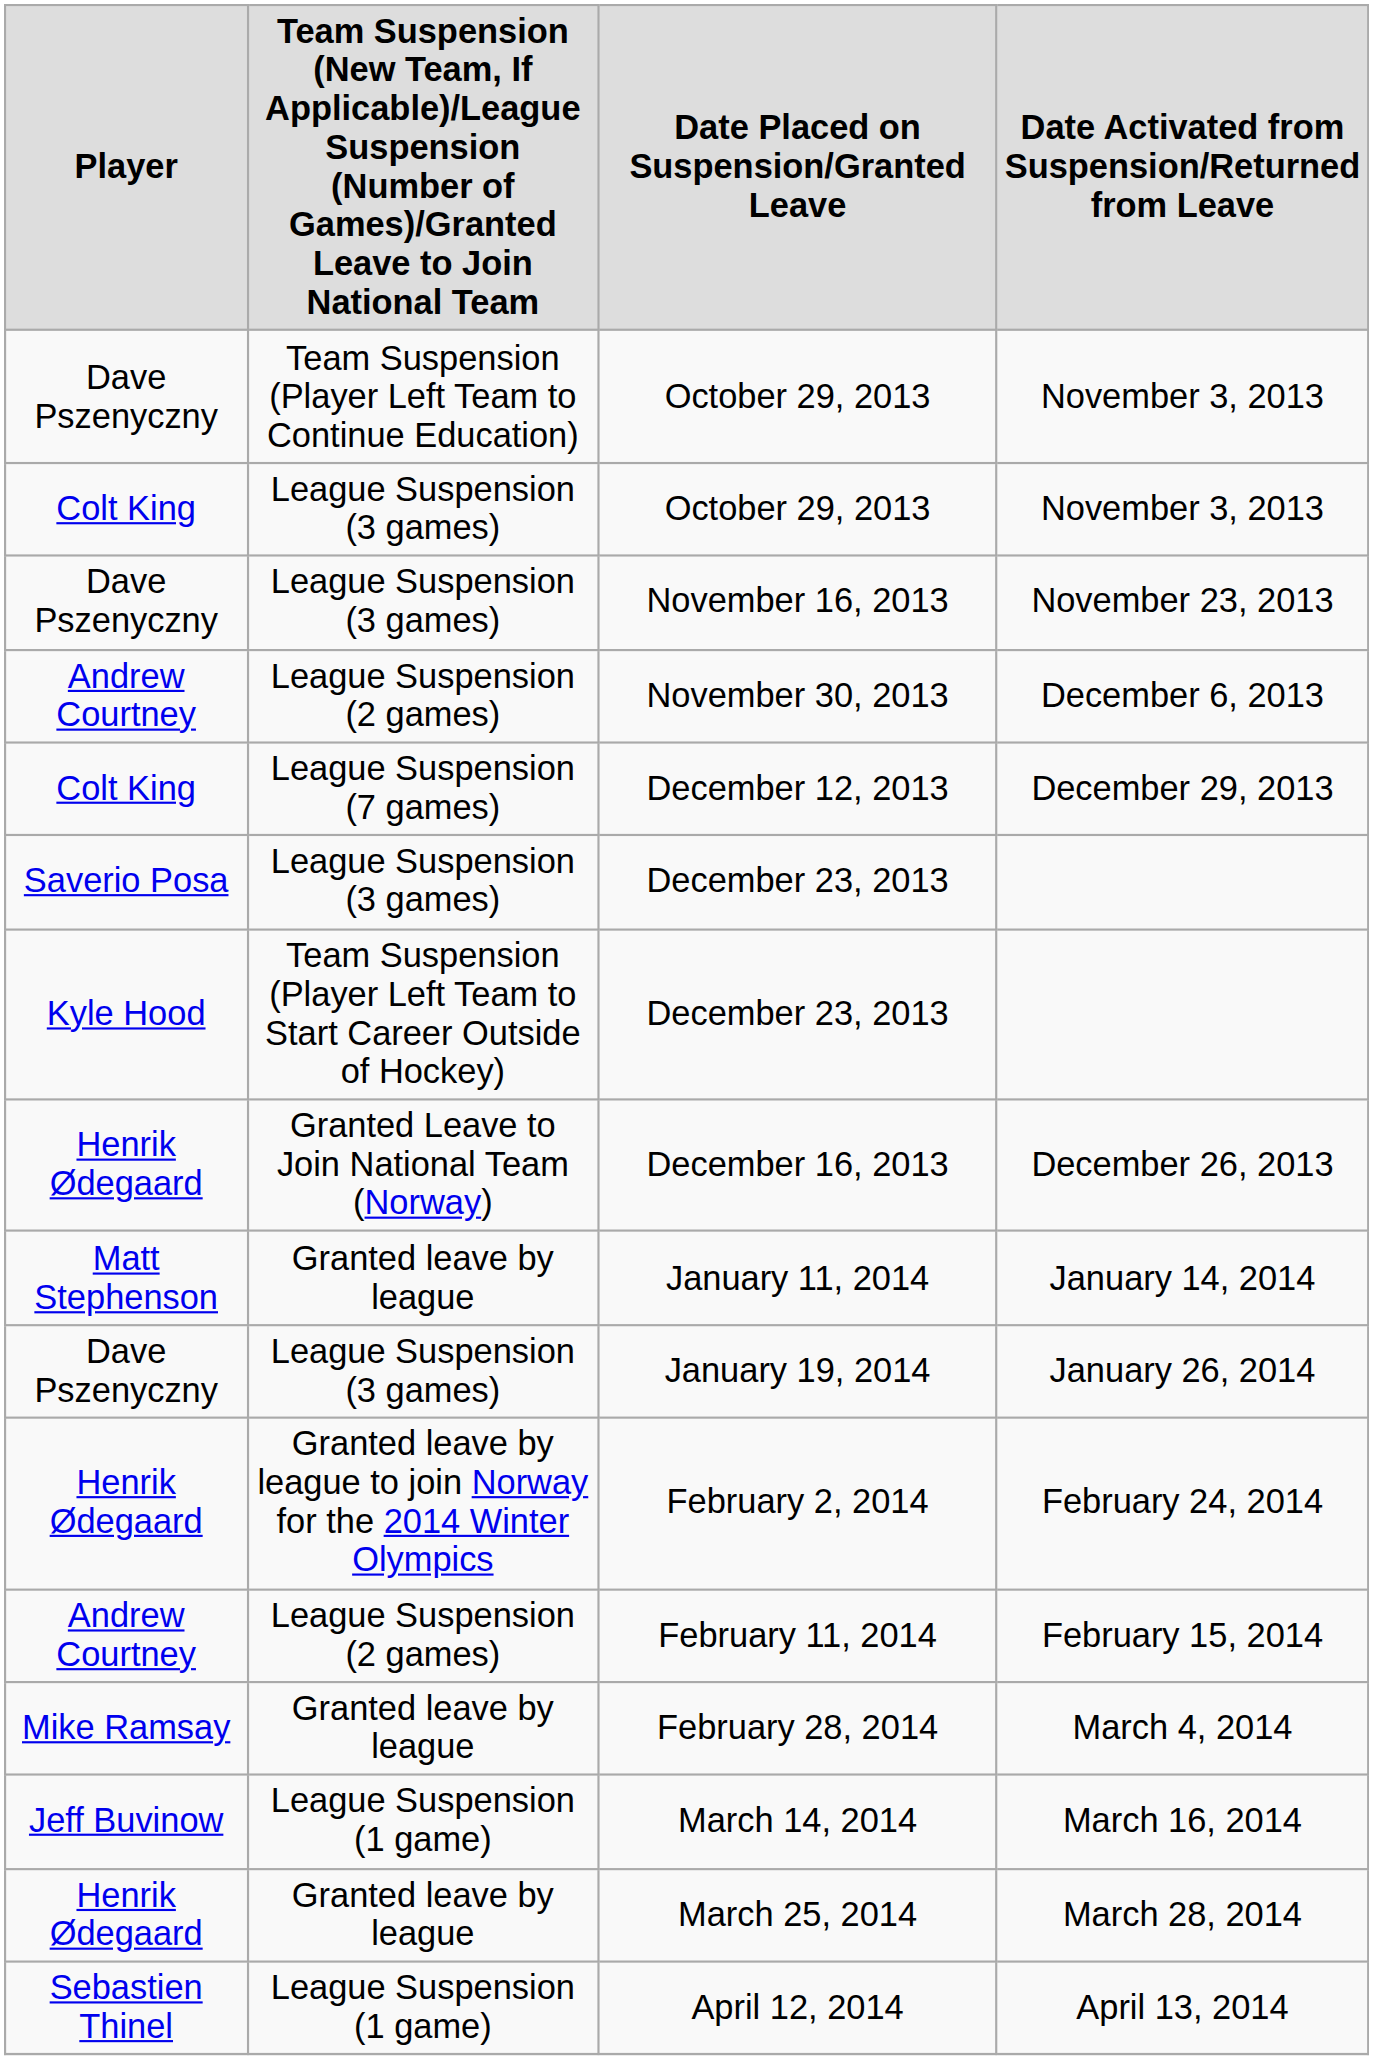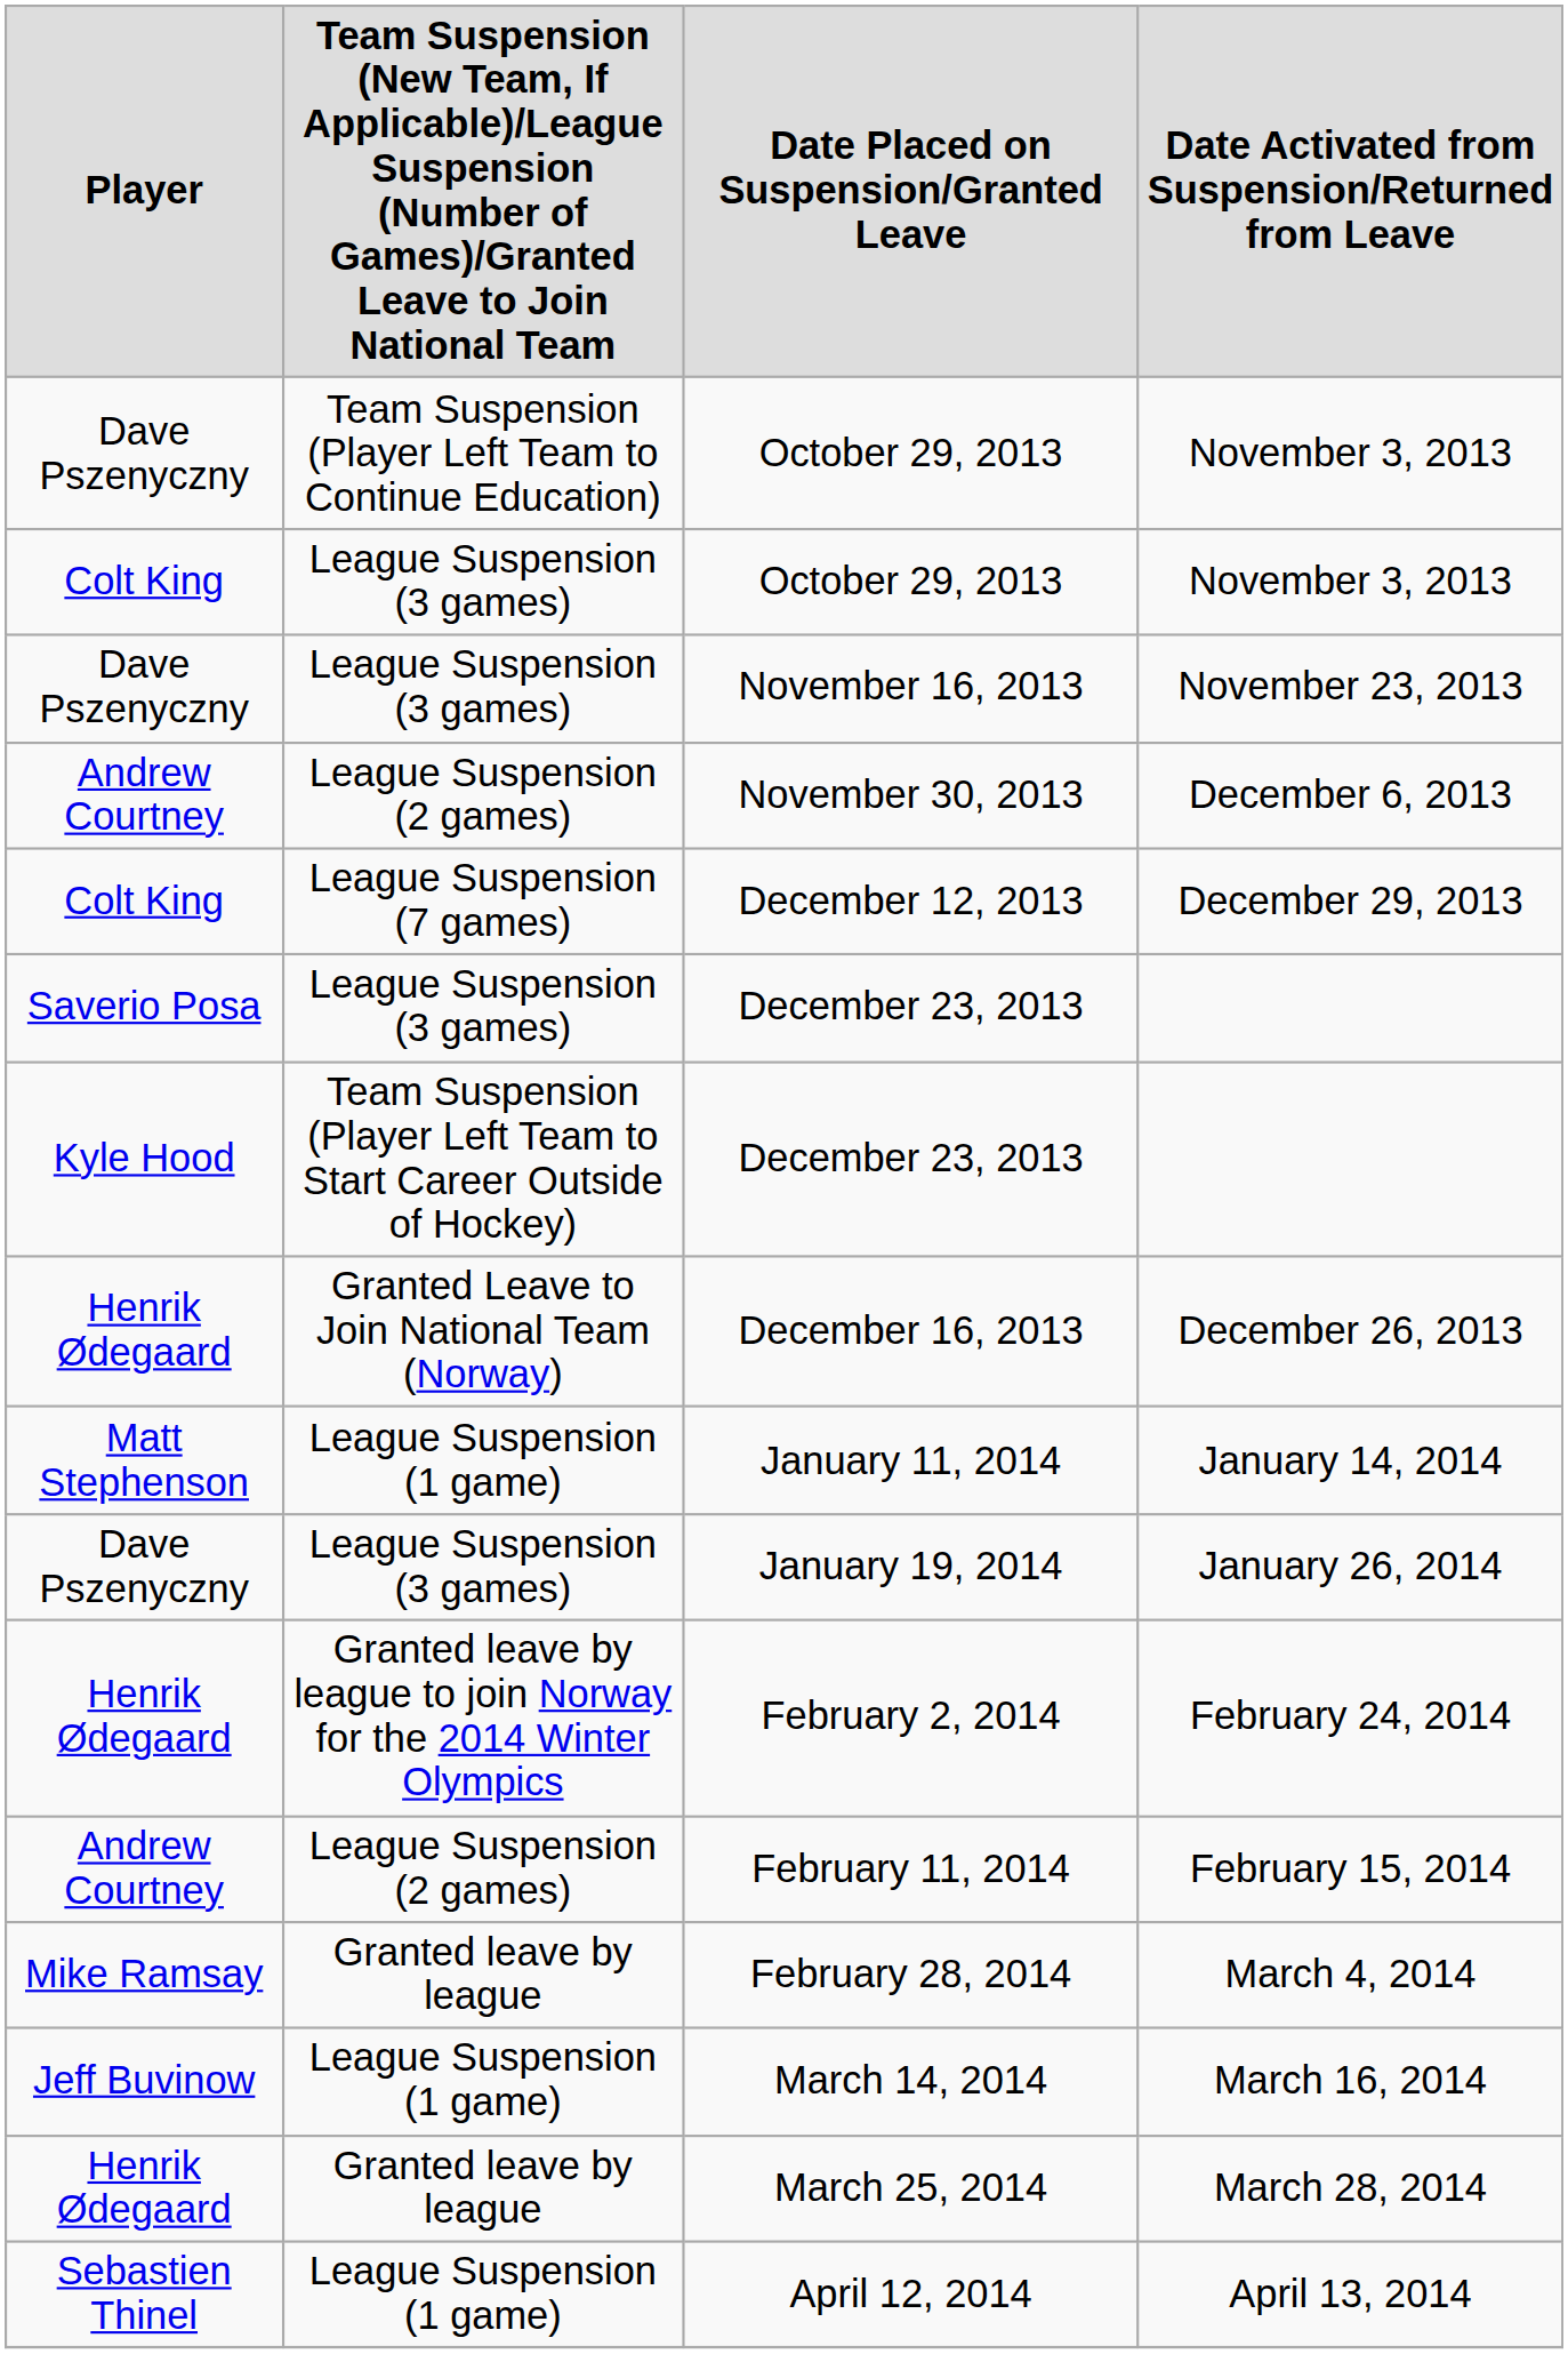 <table class="wikitable" style="text-align: center; width: 635px; height: 75px;">
 <tr align="center" bgcolor="#dddddd">
 <td><strong>Player</strong></td>
 <td><strong>Team Suspension (New Team, If Applicable)/League Suspension (Number of Games)/Granted Leave to Join National Team</strong></td>
 <td><strong>Date Placed on Suspension/Granted Leave</strong></td>
 <td><strong>Date Activated from Suspension/Returned from Leave</strong></td>
 </tr>
 <tr>
 <td style="width: 200px">Dave Pszenyczny</td>
 <td style="width: 200px">Team Suspension (Player Left Team to Continue Education)</td>
 <td style="width: 280px">October 29, 2013</td>
 <td style="width: 155px">November 3, 2013</td>
 </tr>
 <tr>
 <td style="width: 200px"><a href='#'>Colt King</a></td>
 <td style="width: 200px">League Suspension (3 games)</td>
 <td style="width: 280px">October 29, 2013</td>
 <td style="width: 155px">November 3, 2013</td>
 </tr>
 <tr>
 <td style="width: 200px">Dave Pszenyczny</td>
 <td style="width: 200px">League Suspension (3 games)</td>
 <td style="width: 280px">November 16, 2013</td>
 <td style="width: 155px">November 23, 2013</td>
 </tr>
 <tr>
 <td style="width: 200px"><a href='#'>Andrew Courtney</a></td>
 <td style="width: 200px">League Suspension (2 games)</td>
 <td style="width: 280px">November 30, 2013</td>
 <td style="width: 155px">December 6, 2013</td>
 </tr>
 <tr>
 <td style="width: 200px"><a href='#'>Colt King</a></td>
 <td style="width: 200px">League Suspension (7 games)</td>
 <td style="width: 280px">December 12, 2013</td>
 <td style="width: 155px">December 29, 2013</td>
 </tr>
 <tr>
 <td style="width: 200px"><a href='#'>Saverio Posa</a></td>
 <td style="width: 200px">League Suspension (3 games)</td>
 <td style="width: 280px">December 23, 2013</td>
 <td style="width: 155px"></td>
 </tr>
 <tr>
 <td style="width: 200px"><a href='#'>Kyle Hood</a></td>
 <td style="width: 200px">Team Suspension (Player Left Team to Start Career Outside of Hockey)</td>
 <td style="width: 280px">December 23, 2013</td>
 <td style="width: 155px"></td>
 </tr>
 <tr>
 <td style="width: 200px"><a href='#'>Henrik Ødegaard</a></td>
 <td style="width: 200px">Granted Leave to Join National Team (<a href='#'>Norway</a>)</td>
 <td style="width: 280px">December 16, 2013</td>
 <td style="width: 155px">December 26, 2013</td>
 </tr>
 <tr>
 <td style="width: 200px"><a href='#'>Matt Stephenson</a></td>
-<td style="width: 200px">Granted leave by league</td>
+<td style="width: 200px">League Suspension (1 game)</td>
 <td style="width: 280px">January 11, 2014</td>
 <td style="width: 155px">January 14, 2014</td>
 </tr>
 <tr>
 <td style="width: 200px">Dave Pszenyczny</td>
 <td style="width: 200px">League Suspension (3 games)</td>
 <td style="width: 280px">January 19, 2014</td>
 <td style="width: 155px">January 26, 2014</td>
 </tr>
 <tr>
 <td style="width: 200px"><a href='#'>Henrik Ødegaard</a></td>
 <td style="width: 200px">Granted leave by league to join <a href='#'>Norway</a> for the <a href='#'>2014 Winter Olympics</a></td>
 <td style="width: 280px">February 2, 2014</td>
 <td style="width: 155px">February 24, 2014</td>
 </tr>
 <tr>
 <td style="width: 200px"><a href='#'>Andrew Courtney</a></td>
 <td style="width: 200px">League Suspension (2 games)</td>
 <td style="width: 280px">February 11, 2014</td>
 <td style="width: 155px">February 15, 2014</td>
 </tr>
 <tr>
 <td style="width: 200px"><a href='#'>Mike Ramsay</a></td>
 <td style="width: 200px">Granted leave by league</td>
 <td style="width: 280px">February 28, 2014</td>
 <td style="width: 155px">March 4, 2014</td>
 </tr>
 <tr>
 <td style="width: 200px"><a href='#'>Jeff Buvinow</a></td>
 <td style="width: 200px">League Suspension (1 game)</td>
 <td style="width: 280px">March 14, 2014</td>
 <td style="width: 155px">March 16, 2014</td>
 </tr>
 <tr>
 <td style="width: 200px"><a href='#'>Henrik Ødegaard</a></td>
 <td style="width: 200px">Granted leave by league</td>
 <td style="width: 280px">March 25, 2014</td>
 <td style="width: 155px">March 28, 2014</td>
 </tr>
 <tr>
 <td style="width: 200px"><a href='#'>Sebastien Thinel</a></td>
 <td style="width: 200px">League Suspension (1 game)</td>
 <td style="width: 280px">April 12, 2014</td>
 <td style="width: 155px">April 13, 2014</td>
 </tr>
 <tr>
 </tr>
 </table>
